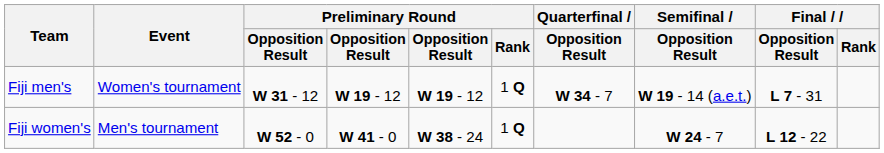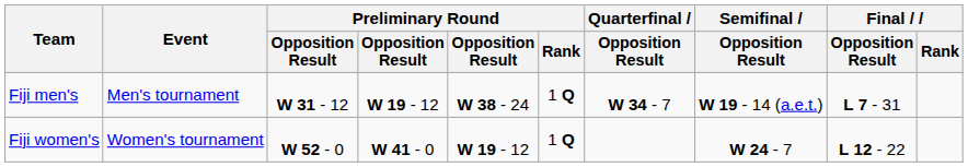 <table class=wikitable style=font-size:90%;text-align:center>
 <tr>
 <th rowspan=2>Team</th>
 <th rowspan=2>Event</th>
 <th colspan=4>Preliminary Round</th>
 <th>Quarterfinal / </th>
 <th>Semifinal / </th>
 <th colspan=2>Final /  / </th>
 </tr>
 <tr style=font-size:95%>
 <th>Opposition<br>Result</th>
 <th>Opposition<br>Result</th>
 <th>Opposition<br>Result</th>
 <th>Rank</th>
 <th>Opposition<br>Result</th>
 <th>Opposition<br>Result</th>
 <th>Opposition<br>Result</th>
 <th>Rank</th>
 </tr>
 <tr>
 <td align=left><a href='#'>Fiji men's</a></td>
-<td align=left><a href='#'>Women's tournament</a></td>
+<td align=left><a href='#'>Men's tournament</a></td>
 <td><br><strong>W</strong> <strong>31</strong> - 12</td>
 <td><br><strong>W</strong> <strong>19</strong> - 12</td>
-<td><br><strong>W</strong> <strong>19</strong> - 12</td>
+<td><br><strong>W</strong> <strong>38</strong> - 24</td>
 <td>1 <strong>Q</strong></td>
 <td><br><strong>W</strong> <strong>34</strong> - 7</td>
 <td><br><strong>W</strong> <strong>19</strong> - 14 (<a href='#'>a.e.t.</a>)</td>
 <td><br><strong>L</strong> <strong>7</strong> - 31</td>
 <td></td>
 </tr>
 <tr>
 <td align=left><a href='#'>Fiji women's</a></td>
-<td align=left><a href='#'>Men's tournament</a></td>
+<td align=left><a href='#'>Women's tournament</a></td>
 <td><br><strong>W</strong> <strong>52</strong> - 0</td>
 <td><br><strong>W</strong> <strong>41</strong> - 0</td>
-<td><br><strong>W</strong> <strong>38</strong> - 24</td>
+<td><br><strong>W</strong> <strong>19</strong> - 12</td>
 <td>1 <strong>Q</strong></td>
 <td></td>
 <td><br><strong>W</strong> <strong>24</strong> - 7</td>
 <td><br><strong>L</strong> <strong>12</strong> - 22</td>
 <td></td>
 </tr>
 </table>
